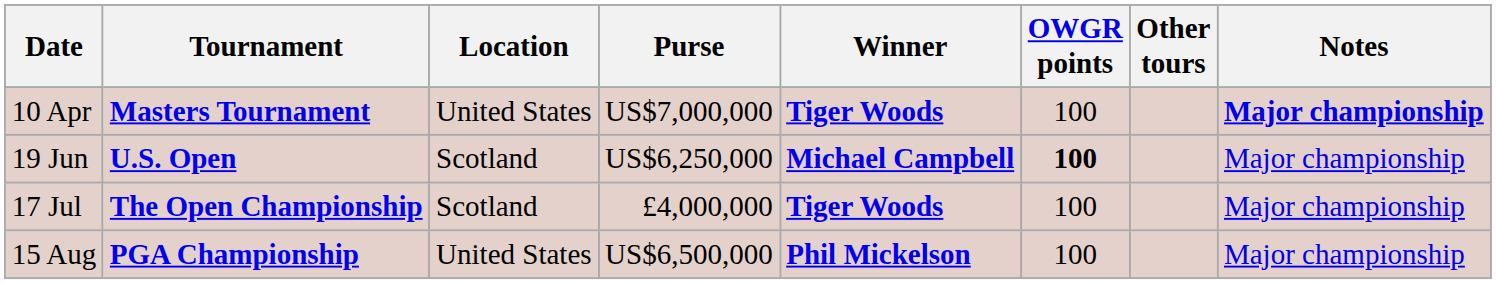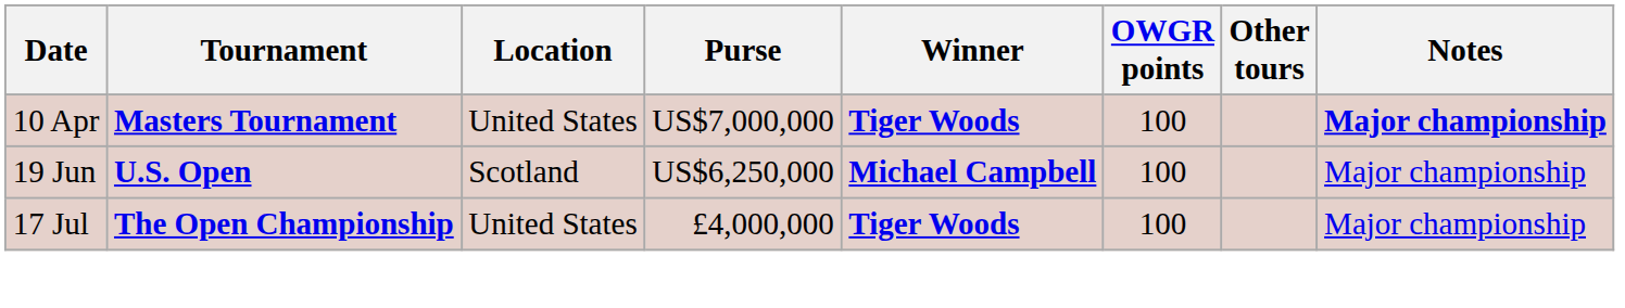 <table class="wikitable" style="font-size:95%">
 <tr>
 <th>Date</th>
 <th>Tournament</th>
 <th>Location</th>
 <th>Purse</th>
 <th>Winner</th>
 <th><a href='#'>OWGR</a><br>points</th>
 <th>Other<br>tours</th>
 <th>Notes</th>
 </tr>
 <tr style="background:#e5d1cb;">
 <td>10 Apr</td>
 <td><strong><a href='#'>Masters Tournament</a></strong></td>
 <td>United States</td>
 <td align=right>US$7,000,000</td>
 <td> <strong><a href='#'>Tiger Woods</a></strong></td>
 <td align=center>100</td>
 <td></td>
 <td><strong><a href='#'>Major championship</a></strong></td>
 </tr>
 <tr style="background:#e5d1cb;">
 <td>19 Jun</td>
 <td><strong><a href='#'>U.S. Open</a></strong></td>
 <td>Scotland</td>
 <td align=right>US$6,250,000</td>
 <td> <strong><a href='#'>Michael Campbell</a></strong></td>
-<td align=center><strong>100</strong></td>
+<td align=center>100</td>
 <td></td>
 <td><a href='#'>Major championship</a></td>
 </tr>
 <tr style="background:#e5d1cb;">
 <td>17 Jul</td>
 <td><strong><a href='#'>The Open Championship</a></strong></td>
-<td>Scotland</td>
+<td>United States</td>
 <td align=right>£4,000,000</td>
 <td> <strong><a href='#'>Tiger Woods</a></strong></td>
 <td align=center>100</td>
 <td></td>
 <td><a href='#'>Major championship</a></td>
 </tr>
-<tr style="background:#e5d1cb;">
-<td>15 Aug</td>
-<td><strong><a href='#'>PGA Championship</a></strong></td>
-<td>United States</td>
-<td align=right>US$6,500,000</td>
-<td> <strong><a href='#'>Phil Mickelson</a></strong></td>
-<td align=center>100</td>
-<td></td>
-<td><a href='#'>Major championship</a></td>
-</tr>
 </table>
